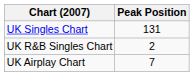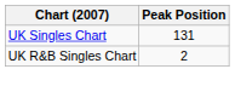 <table class="wikitable">
 <tr>
 <th align="left">Chart (2007)</th>
 <th align="left">Peak Position</th>
 </tr>
 <tr>
 <td align="left"><a href='#'>UK Singles Chart</a></td>
 <td align="center">131</td>
 </tr>
 <tr>
 <td align="left">UK R&B Singles Chart</td>
 <td align="center">2</td>
 </tr>
-<tr>
-<td align="left">UK Airplay Chart</td>
-<td align="center">7</td>
-</tr>
 </table>
